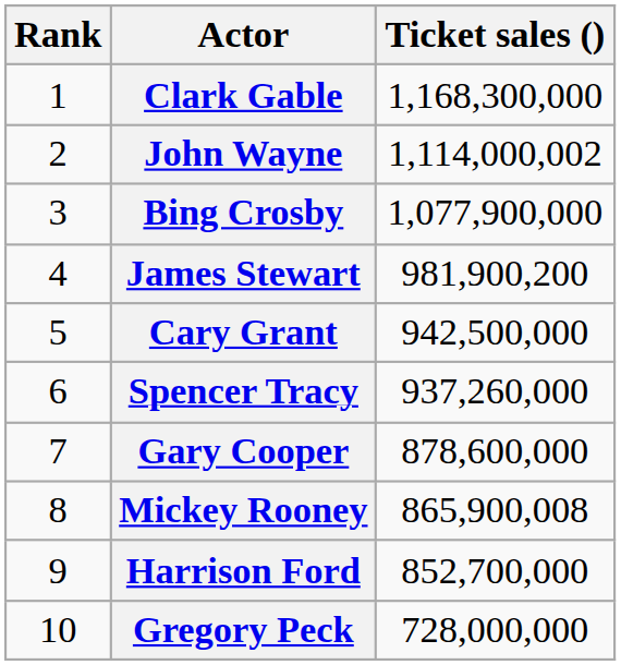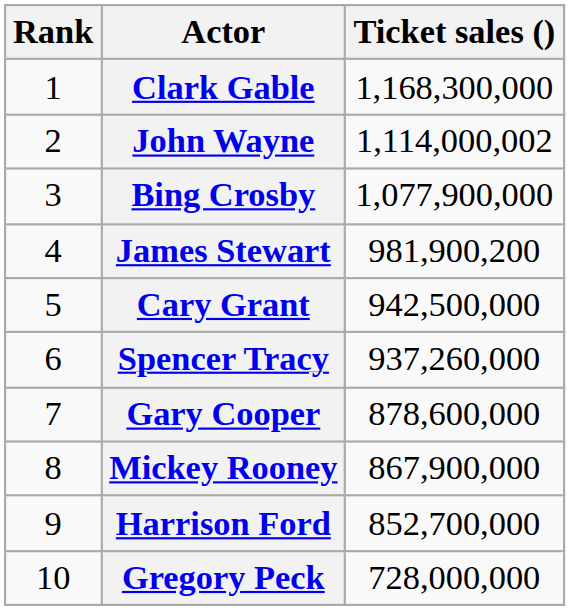 <table class="wikitable plainrowheaders sortable"  style="text-align:center">
 <tr>
 <th scope="col">Rank</th>
 <th scope="col">Actor</th>
 <th scope="col">Ticket sales ()</th>
 </tr>
 <tr>
 <td>1</td>
 <th scope="row"><a href='#'>Clark Gable</a></th>
 <td>1,168,300,000</td>
 </tr>
 <tr>
 <td>2</td>
 <th scope="row"><a href='#'>John Wayne</a></th>
 <td>1,114,000,002</td>
 </tr>
 <tr>
 <td>3</td>
 <th scope="row"><a href='#'>Bing Crosby</a></th>
 <td>1,077,900,000</td>
 </tr>
 <tr>
 <td>4</td>
 <th scope="row"><a href='#'>James Stewart</a></th>
 <td>981,900,200</td>
 </tr>
 <tr>
 <td>5</td>
 <th scope="row"><a href='#'>Cary Grant</a></th>
 <td>942,500,000</td>
 </tr>
 <tr>
 <td>6</td>
 <th scope="row"><a href='#'>Spencer Tracy</a></th>
 <td>937,260,000</td>
 </tr>
 <tr>
 <td>7</td>
 <th scope="row"><a href='#'>Gary Cooper</a></th>
 <td>878,600,000</td>
 </tr>
 <tr>
 <td>8</td>
 <th scope="row"><a href='#'>Mickey Rooney</a></th>
-<td>865,900,008</td>
+<td>867,900,000</td>
 </tr>
 <tr>
 <td>9</td>
 <th scope="row"><a href='#'>Harrison Ford</a></th>
 <td>852,700,000</td>
 </tr>
 <tr>
 <td>10</td>
 <th scope="row"><a href='#'>Gregory Peck</a></th>
 <td>728,000,000</td>
 </tr>
 </table>
